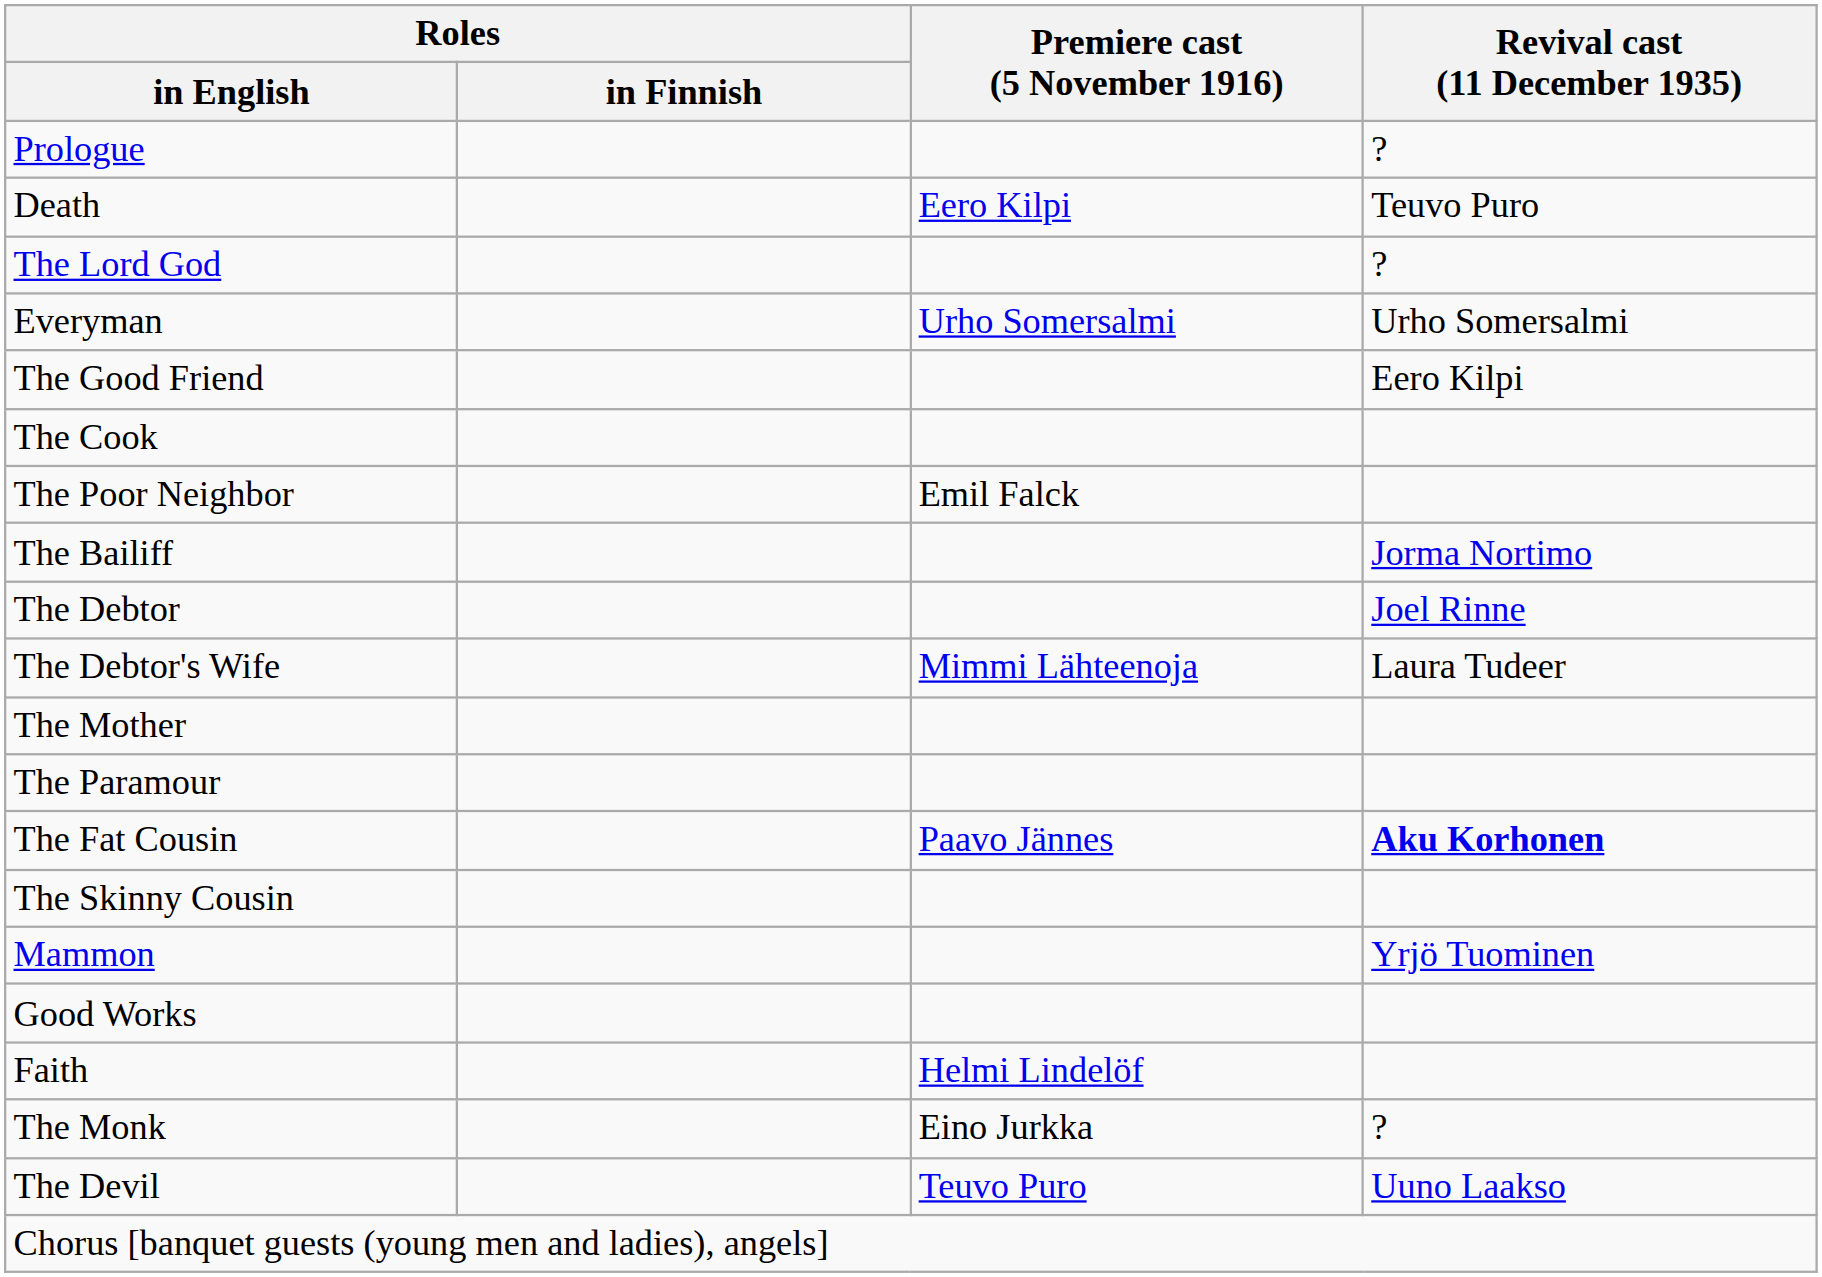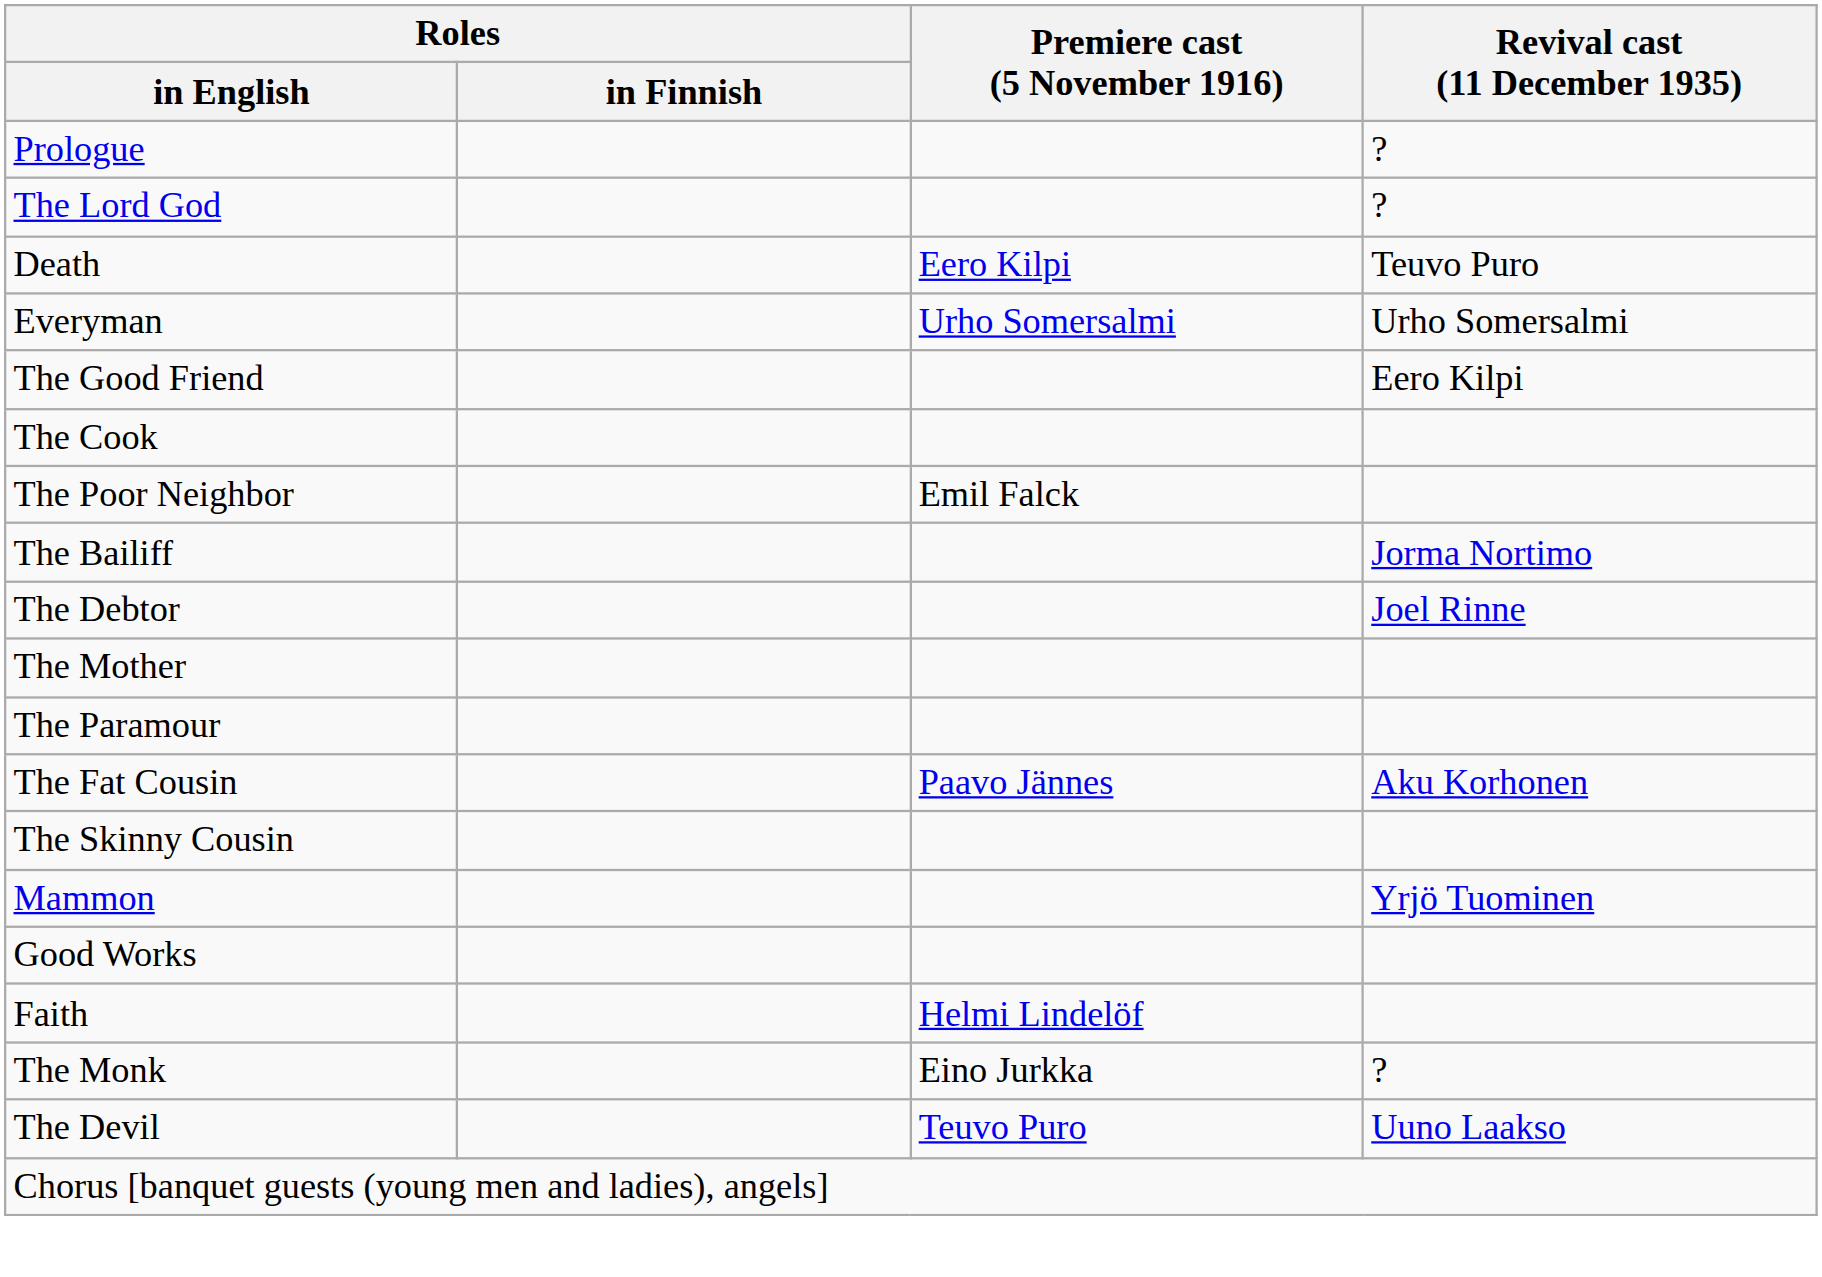 <table class="wikitable"; font-size: 95%">
 <tr>
 <th colspan=2 scope=col>Roles</th>
 <th style="width:12em"; rowspan=2 scope=col>Premiere cast<br>(5 November 1916)</th>
 <th style="width:12em"; rowspan=2 scope=col>Revival cast<br>(11 December 1935)</th>
 </tr>
 <tr>
 <th style="width:12em"; scope=col>in English</th>
 <th style="width:12em"; scope=col>in Finnish</th>
 </tr>
 <tr>
 <td><a href='#'>Prologue</a></td>
 <td></td>
 <td></td>
 <td>?</td>
 </tr>
 <tr>
+<td><a href='#'>The Lord God</a></td>
+<td></td>
+<td></td>
+<td>?</td>
+</tr>
+<tr>
 <td>Death</td>
 <td></td>
 <td><a href='#'>Eero Kilpi</a></td>
 <td>Teuvo Puro</td>
-</tr>
-<tr>
-<td><a href='#'>The Lord God</a></td>
-<td></td>
-<td></td>
-<td>?</td>
 </tr>
 <tr>
 <td>Everyman</td>
 <td></td>
 <td><a href='#'>Urho Somersalmi</a></td>
 <td>Urho Somersalmi</td>
 </tr>
 <tr>
 <td>The Good Friend</td>
 <td></td>
 <td></td>
 <td>Eero Kilpi</td>
 </tr>
 <tr>
 <td>The Cook</td>
 <td></td>
 <td></td>
 <td></td>
 </tr>
 <tr>
 <td>The Poor Neighbor</td>
 <td></td>
 <td>Emil Falck</td>
 <td></td>
 </tr>
 <tr>
 <td>The Bailiff</td>
 <td></td>
 <td></td>
 <td><a href='#'>Jorma Nortimo</a></td>
 </tr>
 <tr>
 <td>The Debtor</td>
 <td></td>
 <td></td>
 <td><a href='#'>Joel Rinne</a></td>
 </tr>
 <tr>
-<td>The Debtor's Wife</td>
-<td></td>
-<td><a href='#'>Mimmi Lähteenoja</a></td>
-<td>Laura Tudeer</td>
-</tr>
-<tr>
 <td>The Mother</td>
 <td></td>
 <td></td>
 <td></td>
 </tr>
 <tr>
 <td>The Paramour</td>
 <td></td>
 <td></td>
 <td></td>
 </tr>
 <tr>
 <td>The Fat Cousin</td>
 <td></td>
 <td><a href='#'>Paavo Jännes</a></td>
-<td><strong><a href='#'>Aku Korhonen</a></strong></td>
+<td><a href='#'>Aku Korhonen</a></td>
 </tr>
 <tr>
 <td>The Skinny Cousin</td>
 <td></td>
 <td></td>
 <td></td>
 </tr>
 <tr>
 <td><a href='#'>Mammon</a></td>
 <td></td>
 <td></td>
 <td><a href='#'>Yrjö Tuominen</a></td>
 </tr>
 <tr>
 <td>Good Works</td>
 <td></td>
 <td></td>
 <td></td>
 </tr>
 <tr>
 <td>Faith</td>
 <td></td>
 <td><a href='#'>Helmi Lindelöf</a></td>
 <td></td>
 </tr>
 <tr>
 <td>The Monk</td>
 <td></td>
 <td>Eino Jurkka</td>
 <td>?</td>
 </tr>
 <tr>
 <td>The Devil</td>
 <td></td>
 <td><a href='#'>Teuvo Puro</a></td>
 <td><a href='#'>Uuno Laakso</a></td>
 </tr>
 <tr>
 <td colspan=4>Chorus [banquet guests (young men and ladies), angels]</td>
 </tr>
 </table>
